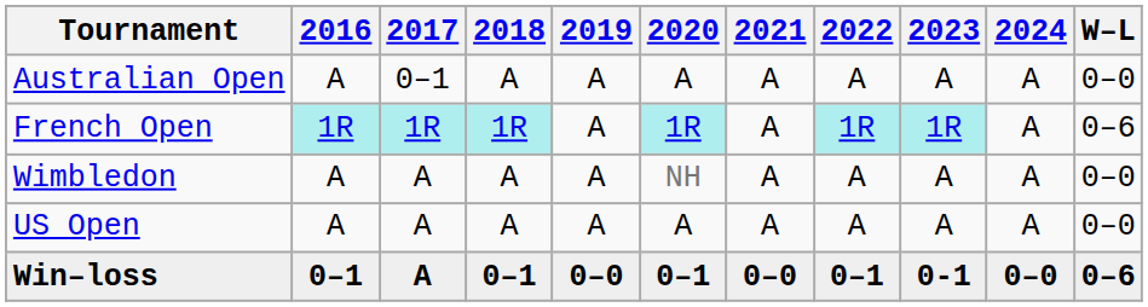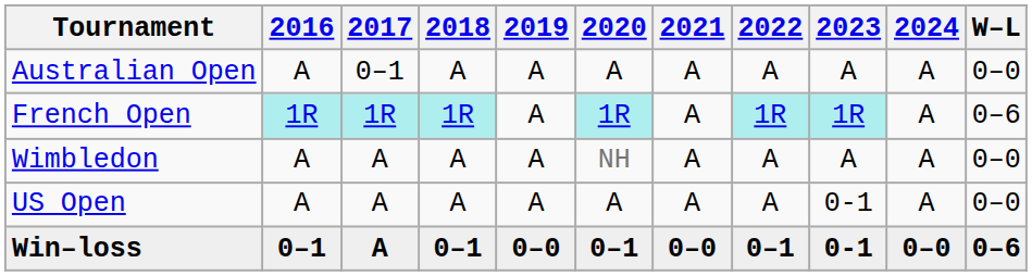 <table class="wikitable" style=text-align:center>
 <tr>
 <th>Tournament</th>
 <th><a href='#'>2016</a></th>
 <th><a href='#'>2017</a></th>
 <th><a href='#'>2018</a></th>
 <th><a href='#'>2019</a></th>
 <th><a href='#'>2020</a></th>
 <th><a href='#'>2021</a></th>
 <th><a href='#'>2022</a></th>
 <th><a href='#'>2023</a></th>
 <th><a href='#'>2024</a></th>
 <th>W–L</th>
 </tr>
 <tr>
 <td align=left><a href='#'>Australian Open</a></td>
 <td>A</td>
 <td>0–1</td>
 <td>A</td>
 <td>A</td>
 <td>A</td>
 <td>A</td>
 <td>A</td>
 <td>A</td>
 <td>A</td>
 <td>0–0</td>
 </tr>
 <tr>
 <td align=left><a href='#'>French Open</a></td>
 <td bgcolor=afeeee><a href='#'>1R</a></td>
 <td bgcolor=afeeee><a href='#'>1R</a></td>
 <td bgcolor=afeeee><a href='#'>1R</a></td>
 <td>A</td>
 <td bgcolor=afeeee><a href='#'>1R</a></td>
 <td>A</td>
 <td bgcolor=afeeee><a href='#'>1R</a></td>
 <td bgcolor=afeeee><a href='#'>1R</a></td>
 <td>A</td>
 <td>0–6</td>
 </tr>
 <tr>
 <td align=left><a href='#'>Wimbledon</a></td>
 <td>A</td>
 <td>A</td>
 <td>A</td>
 <td>A</td>
 <td style=color:#767676>NH</td>
 <td>A</td>
 <td>A</td>
 <td>A</td>
 <td>A</td>
 <td>0–0</td>
 </tr>
 <tr>
 <td align=left><a href='#'>US Open</a></td>
 <td>A</td>
 <td>A</td>
 <td>A</td>
 <td>A</td>
 <td>A</td>
 <td>A</td>
 <td>A</td>
-<td>A</td>
+<td>0-1</td>
 <td>A</td>
 <td>0–0</td>
 </tr>
 <tr style=background:#efefef;font-weight:bold>
 <td align=left>Win–loss</td>
 <td>0–1</td>
 <td>A</td>
 <td>0–1</td>
 <td>0–0</td>
 <td>0–1</td>
 <td>0–0</td>
 <td>0–1</td>
 <td>0-1</td>
 <td>0–0</td>
 <td>0–6</td>
 </tr>
 </table>
